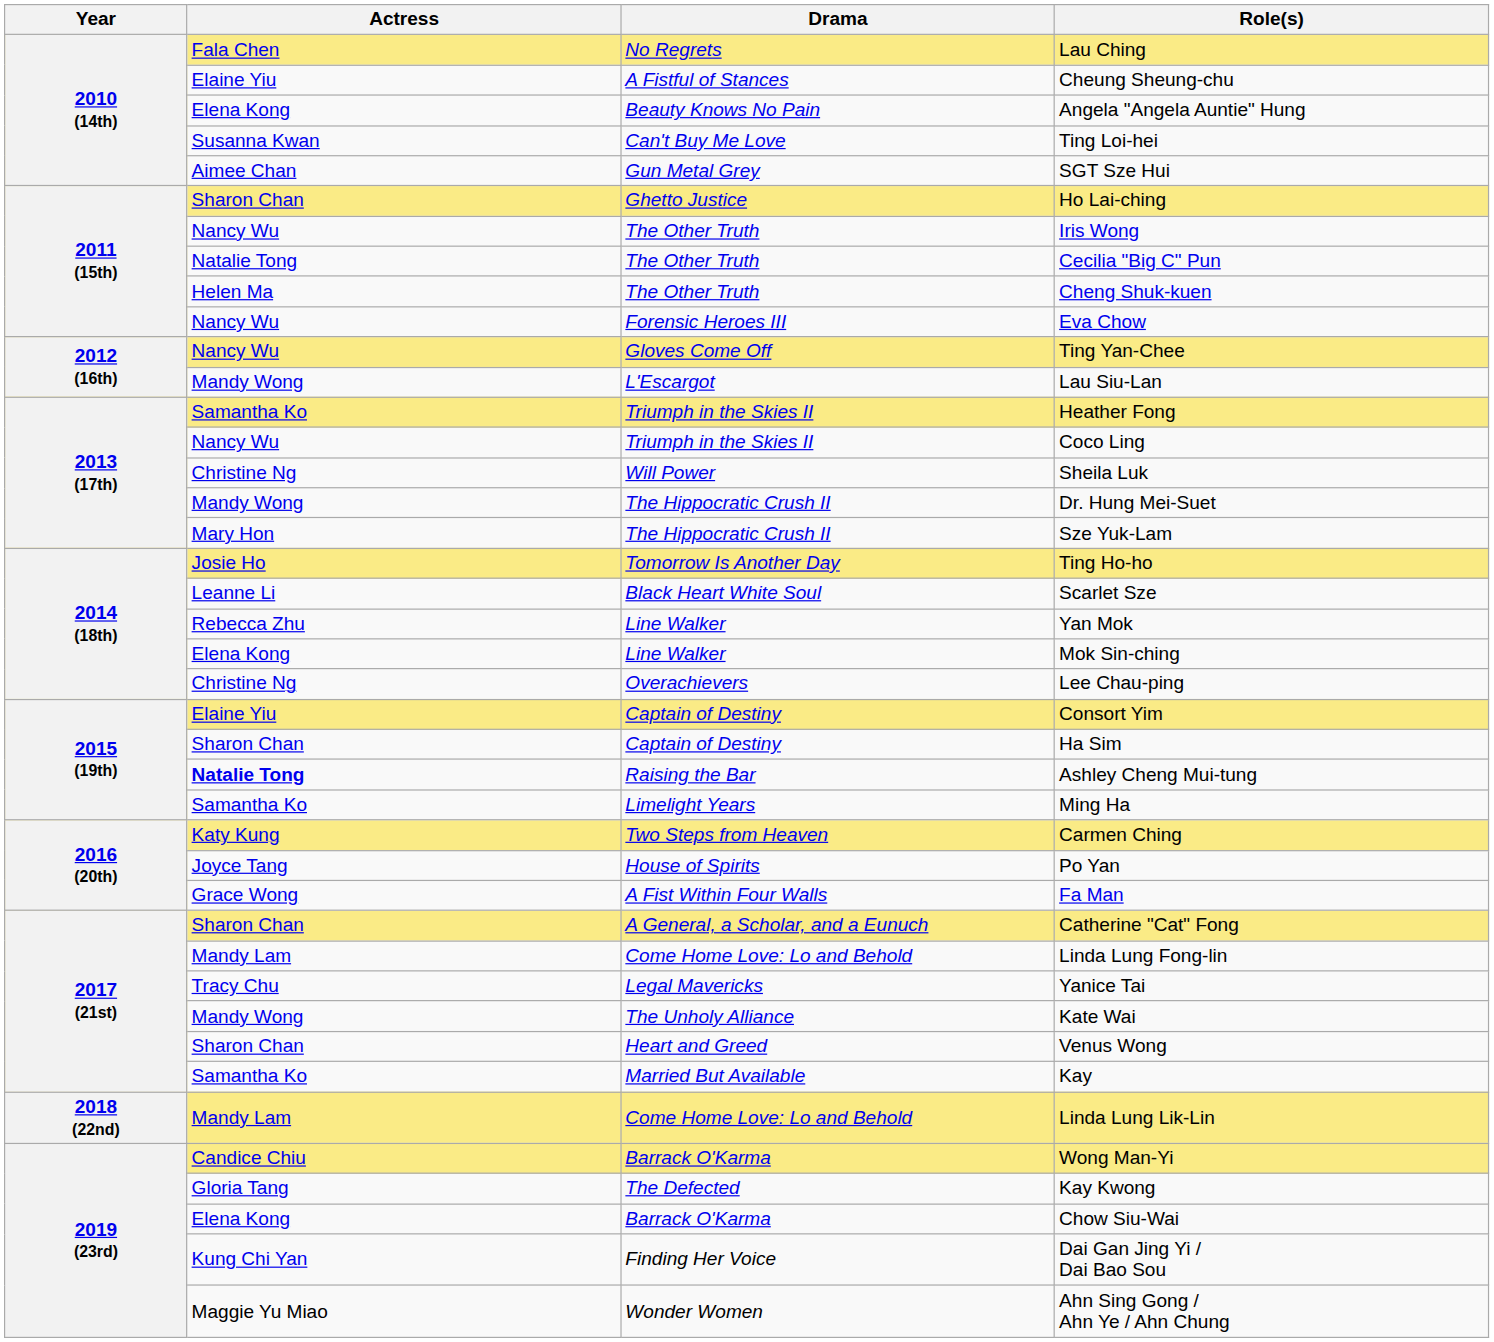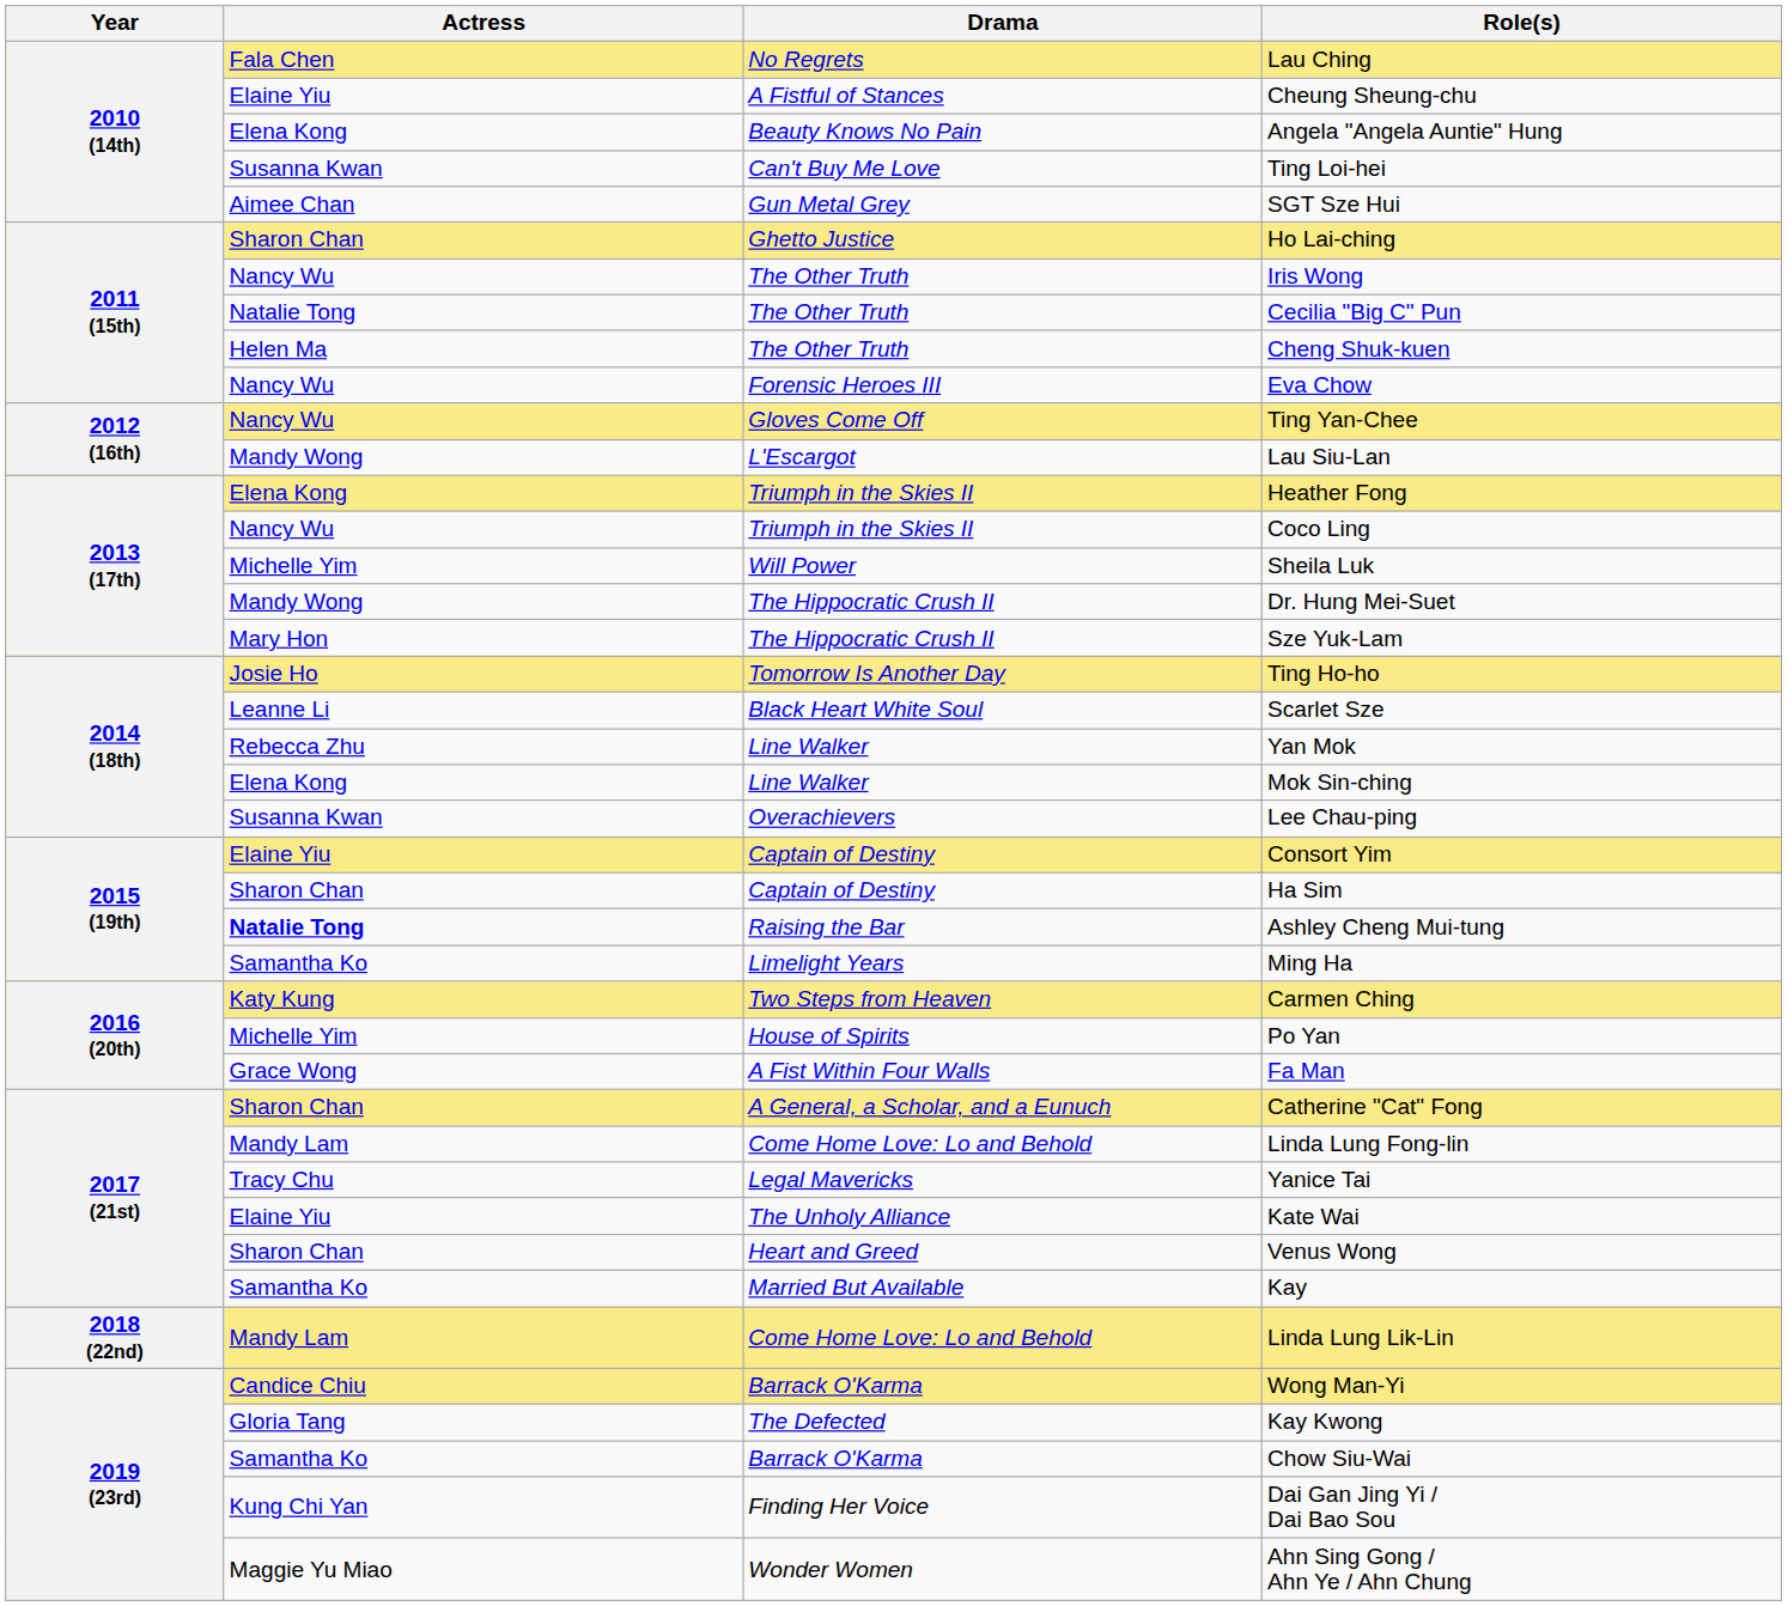 <table class="wikitable">
 <tr>
 <th width="8%">Year</th>
 <th width="19%">Actress</th>
 <th width="19%">Drama</th>
 <th width="19%">Role(s)</th>
 </tr>
 <tr style="background:#FAEB86">
 <th rowspan="5"><strong><a href='#'>2010</a></strong><br><small>(14th)</small></th>
 <td><a href='#'>Fala Chen</a> </td>
 <td><em><a href='#'>No Regrets</a></em></td>
 <td>Lau Ching</td>
 </tr>
 <tr>
 <td><a href='#'>Elaine Yiu</a> </td>
 <td><em><a href='#'>A Fistful of Stances</a></em></td>
 <td>Cheung Sheung-chu</td>
 </tr>
 <tr>
 <td><a href='#'>Elena Kong</a></td>
 <td><em><a href='#'>Beauty Knows No Pain</a></em></td>
 <td>Angela "Angela Auntie" Hung</td>
 </tr>
 <tr>
 <td><a href='#'>Susanna Kwan</a></td>
 <td><em><a href='#'>Can't Buy Me Love</a></em></td>
 <td>Ting Loi-hei</td>
 </tr>
 <tr>
 <td><a href='#'>Aimee Chan</a></td>
 <td><em><a href='#'>Gun Metal Grey</a></em></td>
 <td>SGT Sze Hui</td>
 </tr>
 <tr style="background:#FAEB86">
 <th rowspan="5"><strong><a href='#'>2011</a></strong><br><small>(15th)</small></th>
 <td><a href='#'>Sharon Chan</a> </td>
 <td><em><a href='#'>Ghetto Justice</a></em></td>
 <td>Ho Lai-ching</td>
 </tr>
 <tr>
 <td><a href='#'>Nancy Wu</a></td>
 <td><em><a href='#'>The Other Truth</a></em></td>
 <td><a href='#'>Iris Wong</a></td>
 </tr>
 <tr>
 <td><a href='#'>Natalie Tong</a></td>
 <td><em><a href='#'>The Other Truth</a></em></td>
 <td><a href='#'>Cecilia "Big C" Pun</a></td>
 </tr>
 <tr>
 <td><a href='#'>Helen Ma</a></td>
 <td><em><a href='#'>The Other Truth</a></em></td>
 <td><a href='#'>Cheng Shuk-kuen</a></td>
 </tr>
 <tr>
 <td><a href='#'>Nancy Wu</a></td>
 <td><em><a href='#'>Forensic Heroes III</a></em></td>
 <td><a href='#'>Eva Chow</a></td>
 </tr>
 <tr style="background:#FAEB86">
 <th rowspan="2"><strong><a href='#'>2012</a></strong><br><small>(16th)</small></th>
 <td><a href='#'>Nancy Wu</a> </td>
 <td><em><a href='#'>Gloves Come Off</a></em></td>
 <td>Ting Yan-Chee</td>
 </tr>
 <tr>
 <td><a href='#'>Mandy Wong</a></td>
 <td><em><a href='#'>L'Escargot</a></em></td>
 <td>Lau Siu-Lan</td>
 </tr>
 <tr style="background:#FAEB86">
 <th rowspan="5"><strong><a href='#'>2013</a></strong><br><small>(17th)</small></th>
-<td><a href='#'>Samantha Ko</a></td>
+<td><a href='#'>Elena Kong</a> </td>
 <td><em><a href='#'>Triumph in the Skies II</a></em></td>
 <td>Heather Fong</td>
 </tr>
 <tr>
 <td><a href='#'>Nancy Wu</a></td>
 <td><em><a href='#'>Triumph in the Skies II</a></em></td>
 <td>Coco Ling</td>
 </tr>
 <tr>
-<td><a href='#'>Christine Ng</a></td>
+<td><a href='#'>Michelle Yim</a></td>
 <td><em><a href='#'>Will Power</a></em></td>
 <td>Sheila Luk</td>
 </tr>
 <tr>
 <td><a href='#'>Mandy Wong</a></td>
 <td><em><a href='#'>The Hippocratic Crush II</a></em></td>
 <td>Dr. Hung Mei-Suet</td>
 </tr>
 <tr>
 <td><a href='#'>Mary Hon</a></td>
 <td><em><a href='#'>The Hippocratic Crush II</a></em></td>
 <td>Sze Yuk-Lam</td>
 </tr>
 <tr style="background:#FAEB86">
 <th rowspan="5"><strong><a href='#'>2014</a></strong><br><small>(18th)</small></th>
 <td><a href='#'>Josie Ho</a> </td>
 <td><em><a href='#'>Tomorrow Is Another Day</a></em></td>
 <td>Ting Ho-ho</td>
 </tr>
 <tr>
 <td><a href='#'>Leanne Li</a></td>
 <td><em><a href='#'>Black Heart White Soul</a></em></td>
 <td>Scarlet Sze</td>
 </tr>
 <tr>
 <td><a href='#'>Rebecca Zhu</a> </td>
 <td><em><a href='#'>Line Walker</a></em></td>
 <td>Yan Mok</td>
 </tr>
 <tr>
 <td><a href='#'>Elena Kong</a></td>
 <td><em><a href='#'>Line Walker</a></em></td>
 <td>Mok Sin-ching</td>
 </tr>
 <tr>
-<td><a href='#'>Christine Ng</a></td>
+<td><a href='#'>Susanna Kwan</a></td>
 <td><em><a href='#'>Overachievers</a></em></td>
 <td>Lee Chau-ping</td>
 </tr>
 <tr style="background:#FAEB86">
 <th rowspan="4"><strong><a href='#'>2015</a></strong><br><small>(19th)</small></th>
 <td><a href='#'>Elaine Yiu</a> </td>
 <td><em><a href='#'>Captain of Destiny</a></em></td>
 <td>Consort Yim</td>
 </tr>
 <tr>
 <td><a href='#'>Sharon Chan</a></td>
 <td><em><a href='#'>Captain of Destiny</a></em></td>
 <td>Ha Sim</td>
 </tr>
 <tr>
 <td><strong><a href='#'>Natalie Tong</a></strong></td>
 <td><em><a href='#'>Raising the Bar</a></em></td>
 <td>Ashley Cheng Mui-tung</td>
 </tr>
 <tr>
 <td><a href='#'>Samantha Ko</a></td>
 <td><em><a href='#'>Limelight Years</a></em></td>
 <td>Ming Ha</td>
 </tr>
 <tr style="background:#FAEB86">
 <th rowspan="3"><strong><a href='#'>2016</a></strong><br><small>(20th)</small></th>
 <td><a href='#'>Katy Kung</a> </td>
 <td><em><a href='#'>Two Steps from Heaven</a></em></td>
 <td>Carmen Ching</td>
 </tr>
 <tr>
-<td><a href='#'>Joyce Tang</a></td>
+<td><a href='#'>Michelle Yim</a></td>
 <td><em><a href='#'>House of Spirits</a></em></td>
 <td>Po Yan</td>
 </tr>
 <tr>
 <td><a href='#'>Grace Wong</a></td>
 <td><em><a href='#'>A Fist Within Four Walls</a></em></td>
 <td><a href='#'>Fa Man</a></td>
 </tr>
 <tr style="background:#FAEB86">
 <th rowspan="6"><strong><a href='#'>2017</a></strong><br><small>(21st)</small></th>
 <td><a href='#'>Sharon Chan</a></td>
 <td><em><a href='#'>A General, a Scholar, and a Eunuch</a></em></td>
 <td>Catherine "Cat" Fong</td>
 </tr>
 <tr>
 <td><a href='#'>Mandy Lam</a></td>
 <td><em><a href='#'>Come Home Love: Lo and Behold</a></em></td>
 <td>Linda Lung Fong-lin</td>
 </tr>
 <tr>
 <td><a href='#'>Tracy Chu</a></td>
 <td><em><a href='#'>Legal Mavericks</a></em></td>
 <td>Yanice Tai</td>
 </tr>
 <tr>
-<td><a href='#'>Mandy Wong</a></td>
+<td><a href='#'>Elaine Yiu</a></td>
 <td><em><a href='#'>The Unholy Alliance</a></em></td>
 <td>Kate Wai</td>
 </tr>
 <tr>
 <td><a href='#'>Sharon Chan</a></td>
 <td><em><a href='#'>Heart and Greed</a></em></td>
 <td>Venus Wong</td>
 </tr>
 <tr>
 <td><a href='#'>Samantha Ko</a></td>
 <td><em><a href='#'>Married But Available</a></em></td>
 <td>Kay</td>
 </tr>
 <tr>
 <th scope="row" rowspan=1 style="text-align:center"><strong><a href='#'>2018</a></strong><br><small>(22nd)</small></th>
 <td rowspan=2 style="background:#FAEB86"><a href='#'>Mandy Lam</a> </td>
 <td rowspan=2 style="background:#FAEB86"><em><a href='#'>Come Home Love: Lo and Behold</a></em></td>
 <td rowspan=2 style="background:#FAEB86">Linda Lung Lik-Lin</td>
 </tr>
 <tr>
 <th scope="row" rowspan=6 style="text-align:center"><strong><a href='#'>2019</a></strong><br><small>(23rd)</small></th>
 </tr>
 <tr style="background:#FAEB86">
 <td><a href='#'>Candice Chiu</a> </td>
 <td><em><a href='#'>Barrack O'Karma</a></em></td>
 <td>Wong Man-Yi</td>
 </tr>
 <tr>
 <td><a href='#'>Gloria Tang</a></td>
 <td><em><a href='#'>The Defected</a></em></td>
 <td>Kay Kwong</td>
 </tr>
 <tr>
-<td><a href='#'>Elena Kong</a> </td>
+<td><a href='#'>Samantha Ko</a></td>
 <td><em><a href='#'>Barrack O'Karma</a></em></td>
 <td>Chow Siu-Wai</td>
 </tr>
 <tr>
 <td><a href='#'>Kung Chi Yan</a></td>
 <td><em>Finding Her Voice</em></td>
 <td>Dai Gan Jing Yi /<br>Dai Bao Sou</td>
 </tr>
 <tr>
 <td>Maggie Yu Miao</td>
 <td><em>Wonder Women</em></td>
 <td>Ahn Sing Gong /<br>Ahn Ye / Ahn Chung</td>
 </tr>
 </table>
